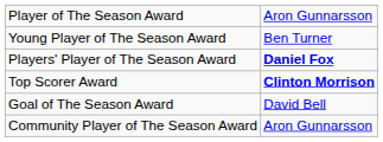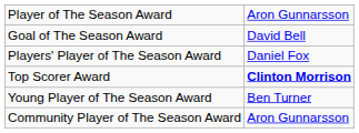 <table class="wikitable">
 <tr>
 <td>Player of The Season Award</td>
 <td><a href='#'>Aron Gunnarsson</a></td>
 </tr>
 <tr>
-<td>Young Player of The Season Award</td>
-<td><a href='#'>Ben Turner</a></td>
+<td>Goal of The Season Award</td>
+<td><a href='#'>David Bell</a></td>
 </tr>
 <tr>
 <td>Players' Player of The Season Award</td>
-<td><strong><a href='#'>Daniel Fox</a></strong></td>
+<td><a href='#'>Daniel Fox</a></td>
 </tr>
 <tr>
 <td>Top Scorer Award</td>
 <td><strong><a href='#'>Clinton Morrison</a></strong></td>
 </tr>
 <tr>
-<td>Goal of The Season Award</td>
-<td><a href='#'>David Bell</a></td>
+<td>Young Player of The Season Award</td>
+<td><a href='#'>Ben Turner</a></td>
 </tr>
 <tr>
 <td>Community Player of The Season Award</td>
 <td><a href='#'>Aron Gunnarsson</a></td>
 </tr>
 </table>
